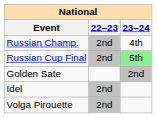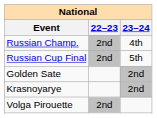 <table class="wikitable" style="text-align:center">
 <tr>
 <th style="background-color: #ffdead; " colspan=3 align=center>National</th>
 </tr>
 <tr>
 <th>Event</th>
 <th><a href='#'>22–23</a></th>
 <th><a href='#'>23–24</a></th>
 </tr>
 <tr>
 <td align=left><a href='#'>Russian Champ.</a></td>
 <td bgcolor=silver>2nd</td>
 <td>4th</td>
 </tr>
 <tr>
 <td align="left"><a href='#'>Russian Cup Final</a></td>
 <td bgcolor=silver>2nd</td>
-<td style="background: lightgreen;">5th</td>
+<td>5th</td>
 </tr>
 <tr>
 <td align="left"> Golden Sate</td>
 <td></td>
 <td bgcolor=silver>2nd</td>
 </tr>
 <tr>
-<td align="left"> Idel</td>
+<td align="left"> Krasnoyarye</td>
+<td></td>
 <td bgcolor=silver>2nd</td>
-<td></td>
 </tr>
 <tr>
 <td align="left"> Volga Pirouette</td>
 <td bgcolor=silver>2nd</td>
 <td></td>
 </tr>
 </table>
